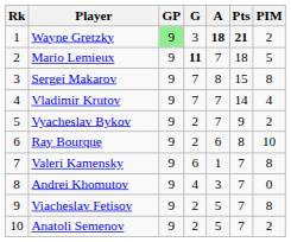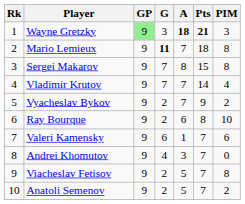 <table class="wikitable">
 <tr>
 <th width="20">Rk</th>
 <th width="150">Player</th>
 <th width="20">GP</th>
 <th width="20">G</th>
 <th width="20">A</th>
 <th width="20">Pts</th>
 <th width="20">PIM</th>
 </tr>
 <tr align=center>
 <td>1</td>
 <td align=left> <a href='#'>Wayne Gretzky</a></td>
 <td style="background: lightgreen;">9</td>
 <td>3</td>
 <td><strong>18</strong></td>
 <td><strong>21</strong></td>
-<td>2</td>
+<td>3</td>
 </tr>
 <tr align=center>
 <td>2</td>
 <td align=left> <a href='#'>Mario Lemieux</a></td>
 <td>9</td>
 <td><strong>11</strong></td>
 <td>7</td>
 <td>18</td>
-<td>5</td>
+<td>8</td>
 </tr>
 <tr align=center>
 <td>3</td>
 <td align=left> <a href='#'>Sergei Makarov</a></td>
 <td>9</td>
 <td>7</td>
 <td>8</td>
 <td>15</td>
 <td>8</td>
 </tr>
 <tr align=center>
 <td>4</td>
 <td align=left> <a href='#'>Vladimir Krutov</a></td>
 <td>9</td>
 <td>7</td>
 <td>7</td>
 <td>14</td>
 <td>4</td>
 </tr>
 <tr align=center>
 <td>5</td>
 <td align=left> <a href='#'>Vyacheslav Bykov</a></td>
 <td>9</td>
 <td>2</td>
 <td>7</td>
 <td>9</td>
 <td>2</td>
 </tr>
 <tr align=center>
 <td>6</td>
 <td align=left> <a href='#'>Ray Bourque</a></td>
 <td>9</td>
 <td>2</td>
 <td>6</td>
 <td>8</td>
 <td>10</td>
 </tr>
 <tr align=center>
 <td>7</td>
 <td align=left> <a href='#'>Valeri Kamensky</a></td>
 <td>9</td>
 <td>6</td>
 <td>1</td>
 <td>7</td>
-<td>8</td>
+<td>6</td>
 </tr>
 <tr align=center>
 <td>8</td>
 <td align=left> <a href='#'>Andrei Khomutov</a></td>
 <td>9</td>
 <td>4</td>
 <td>3</td>
 <td>7</td>
 <td>0</td>
 </tr>
 <tr align=center>
 <td>9</td>
 <td align=left> <a href='#'>Viacheslav Fetisov</a></td>
 <td>9</td>
 <td>2</td>
 <td>5</td>
 <td>7</td>
 <td>8</td>
 </tr>
 <tr align=center>
 <td>10</td>
 <td align=left> <a href='#'>Anatoli Semenov</a></td>
 <td>9</td>
 <td>2</td>
 <td>5</td>
 <td>7</td>
 <td>2</td>
 </tr>
 </table>
